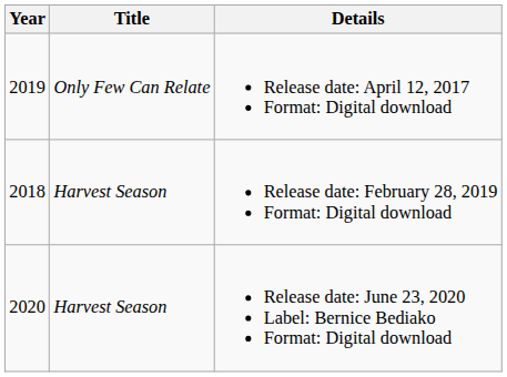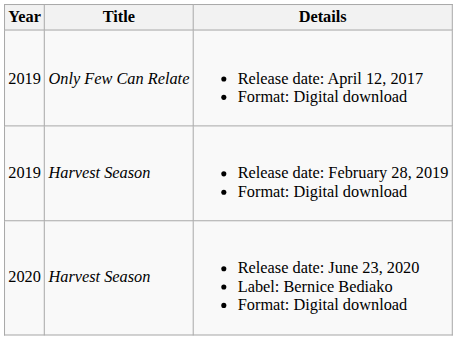 <table class="wikitable">
 <tr>
 <th>Year</th>
 <th>Title</th>
 <th>Details</th>
 </tr>
 <tr>
 <td>2019</td>
 <td><em>Only Few Can Relate</em></td>
 <td><br><ul><li>Release date: April 12, 2017</li><li>Format: Digital download</li></ul></td>
 </tr>
 <tr>
-<td>2018</td>
+<td>2019</td>
 <td><em>Harvest Season</em></td>
 <td><br><ul><li>Release date: February 28, 2019</li><li>Format: Digital download</li></ul></td>
 </tr>
 <tr>
 <td>2020</td>
 <td><em>Harvest Season</em></td>
 <td><br><ul><li>Release date: June 23, 2020</li><li>Label: Bernice Bediako</li><li>Format: Digital download</li></ul></td>
 </tr>
 </table>
